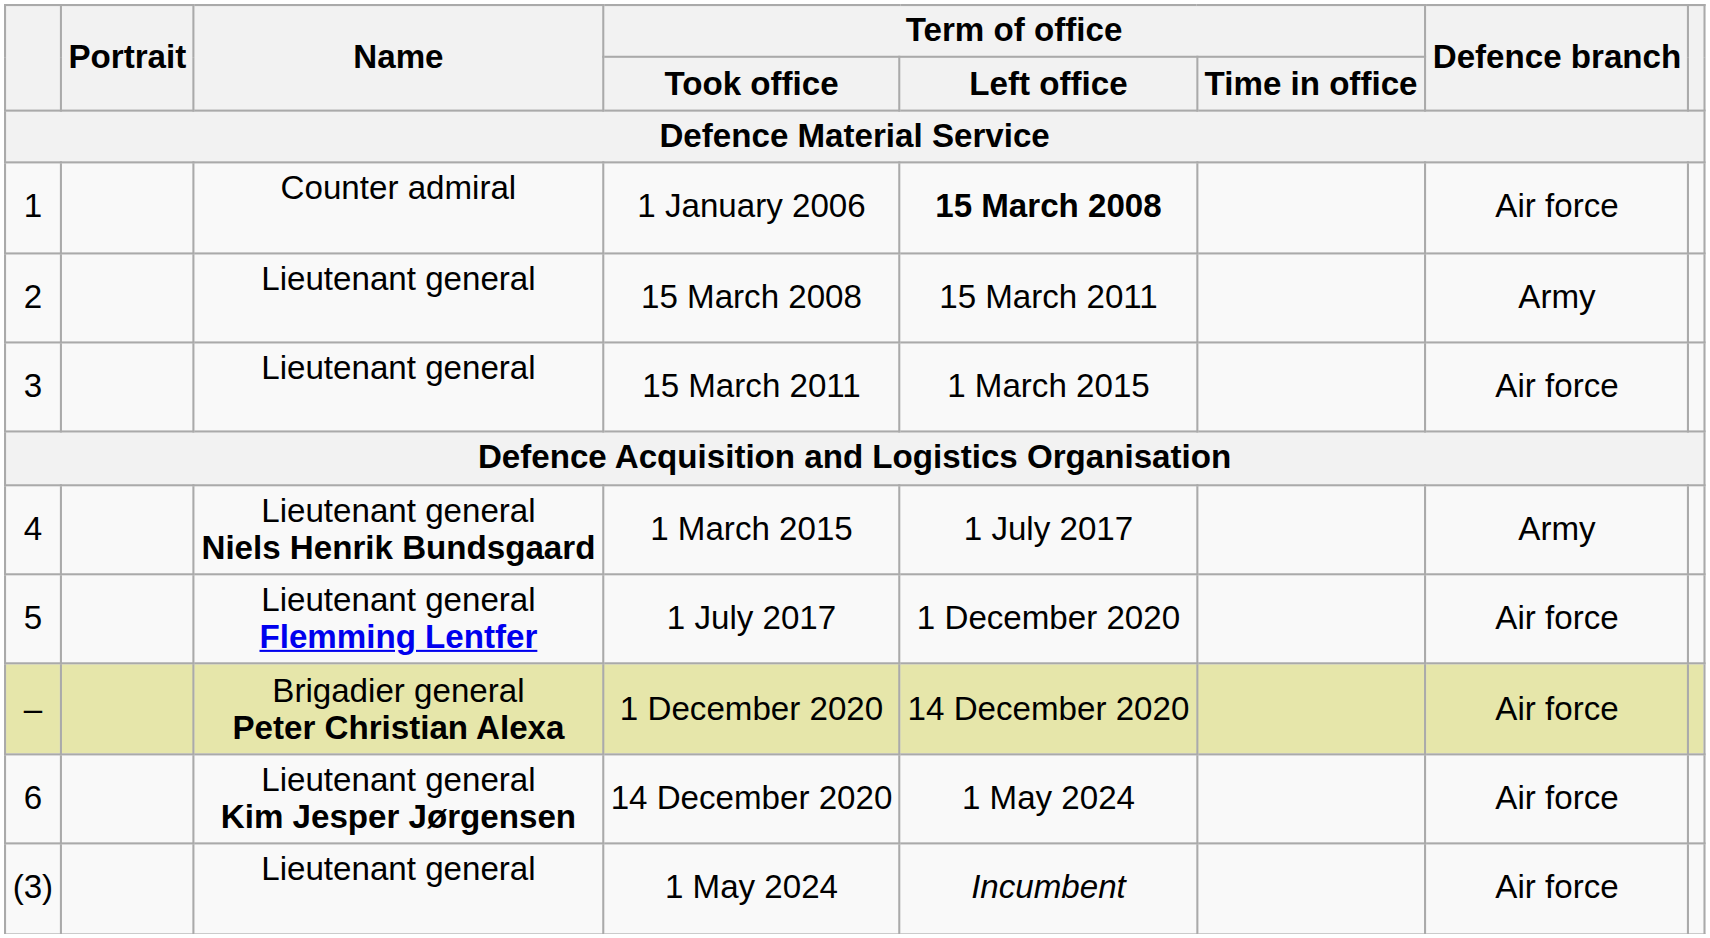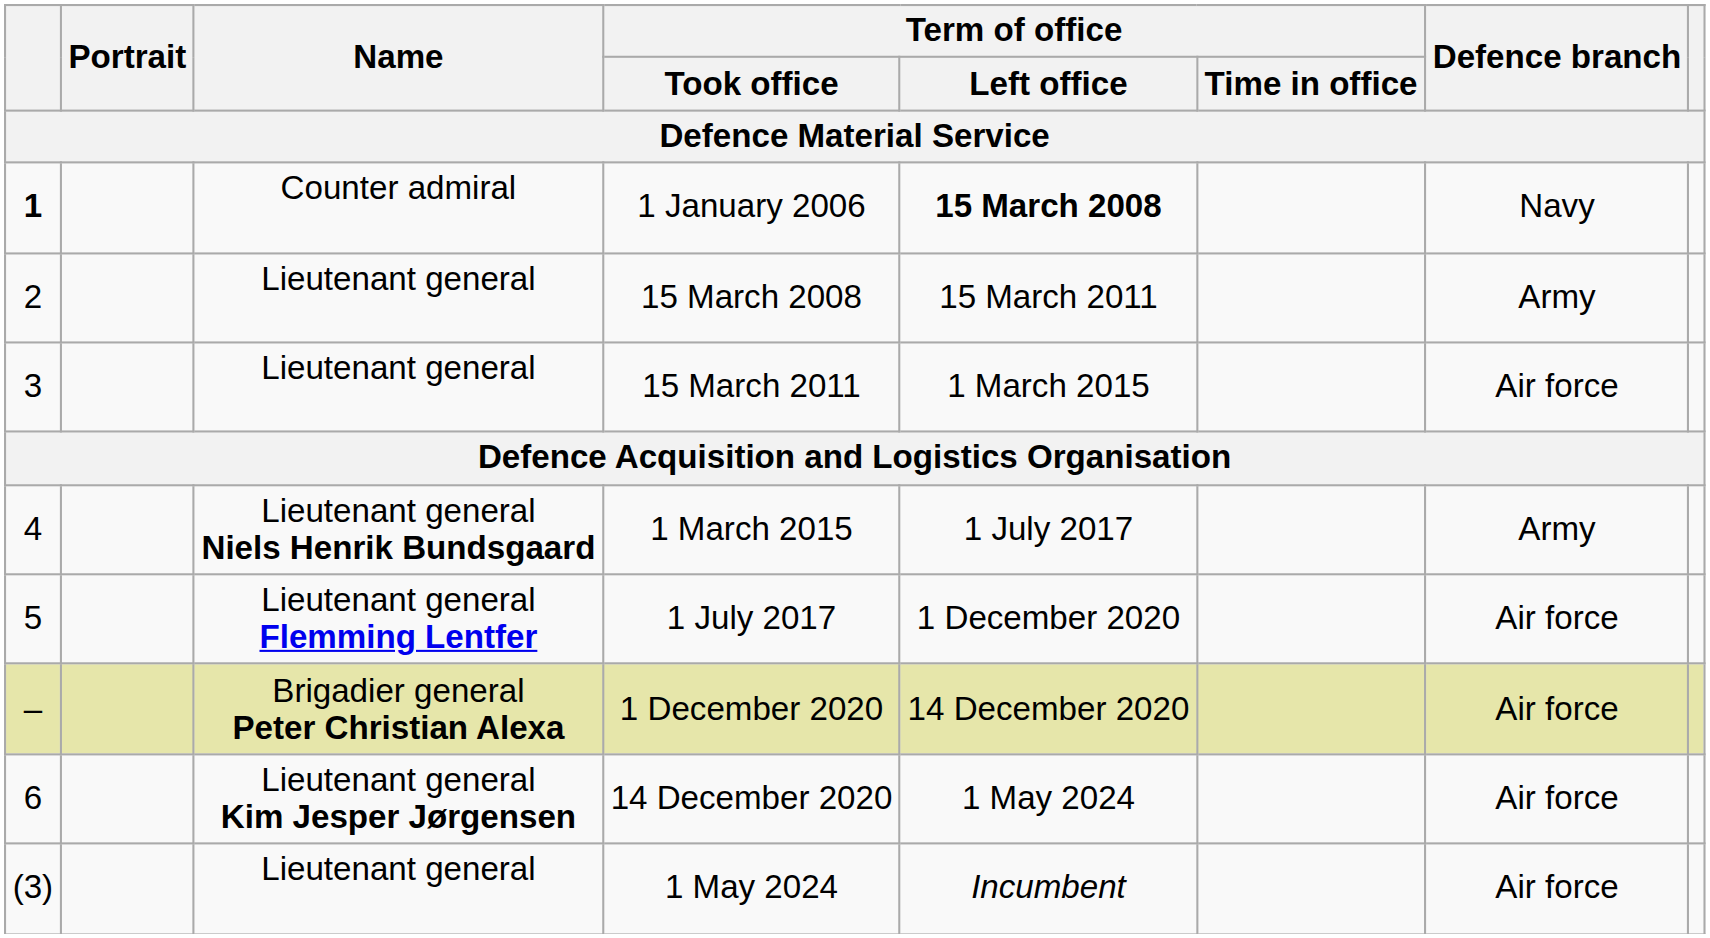 <table class="wikitable" style="text-align:center">
 <tr>
 <th rowspan=2></th>
 <th rowspan=2>Portrait</th>
 <th rowspan=2>Name<br></th>
 <th colspan=3>Term of office</th>
 <th rowspan=2>Defence branch</th>
 <th rowspan=2></th>
 </tr>
 <tr>
 <th>Took office</th>
 <th>Left office</th>
 <th>Time in office</th>
 </tr>
 <tr>
 <th colspan=8>Defence Material Service </th>
 </tr>
 <tr>
-<td>1</td>
+<td><strong>1</strong></td>
 <td></td>
 <td>Counter admiral<br><strong></strong><br></td>
 <td>1 January 2006</td>
 <td><strong>15 March 2008</strong></td>
 <td></td>
-<td>Air force</td>
+<td>Navy</td>
 <td></td>
 </tr>
 <tr>
 <td>2</td>
 <td></td>
 <td>Lieutenant general<br><strong></strong><br></td>
 <td>15 March 2008</td>
 <td>15 March 2011</td>
 <td></td>
 <td>Army</td>
 <td></td>
 </tr>
 <tr>
 <td>3</td>
 <td></td>
 <td>Lieutenant general<br><strong></strong><br></td>
 <td>15 March 2011</td>
 <td>1 March 2015</td>
 <td></td>
 <td>Air force</td>
 <td></td>
 </tr>
 <tr>
 <th colspan=8>Defence Acquisition and Logistics Organisation </th>
 </tr>
 <tr>
 <td>4</td>
 <td></td>
 <td>Lieutenant general<br><strong>Niels Henrik Bundsgaard</strong><br></td>
 <td>1 March 2015</td>
 <td>1 July 2017</td>
 <td></td>
 <td>Army</td>
 <td></td>
 </tr>
 <tr>
 <td>5</td>
 <td></td>
 <td>Lieutenant general<br><strong><a href='#'>Flemming Lentfer</a></strong><br></td>
 <td>1 July 2017</td>
 <td>1 December 2020</td>
 <td></td>
 <td>Air force</td>
 <td></td>
 </tr>
 <tr style="background:#e6e6aa;">
 <td>–</td>
 <td></td>
 <td>Brigadier general<br><strong>Peter Christian Alexa</strong><br></td>
 <td>1 December 2020</td>
 <td>14 December 2020</td>
 <td></td>
 <td>Air force</td>
 <td></td>
 </tr>
 <tr>
 <td>6</td>
 <td></td>
 <td>Lieutenant general<br><strong>Kim Jesper Jørgensen</strong><br></td>
 <td>14 December 2020</td>
 <td>1 May 2024</td>
 <td></td>
 <td>Air force</td>
 <td></td>
 </tr>
 <tr>
 <td>(3)</td>
 <td></td>
 <td>Lieutenant general<br><strong></strong><br></td>
 <td>1 May 2024</td>
 <td><em>Incumbent</em></td>
 <td></td>
 <td>Air force</td>
 <td></td>
 </tr>
 </table>
